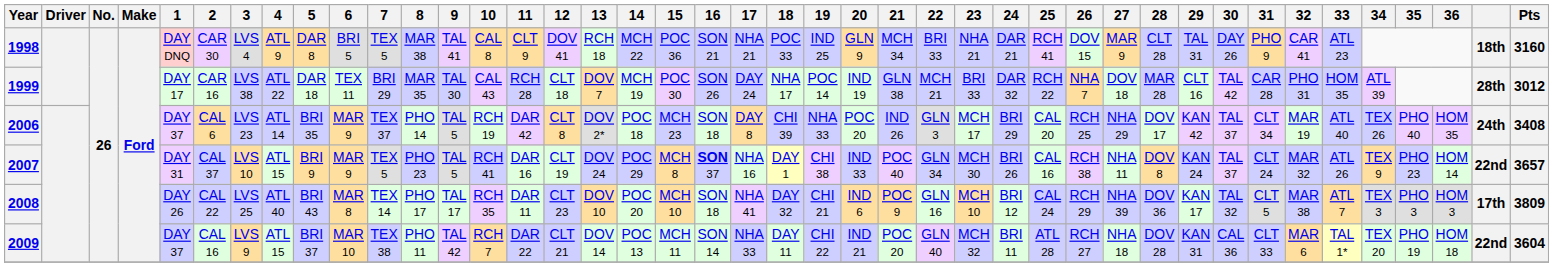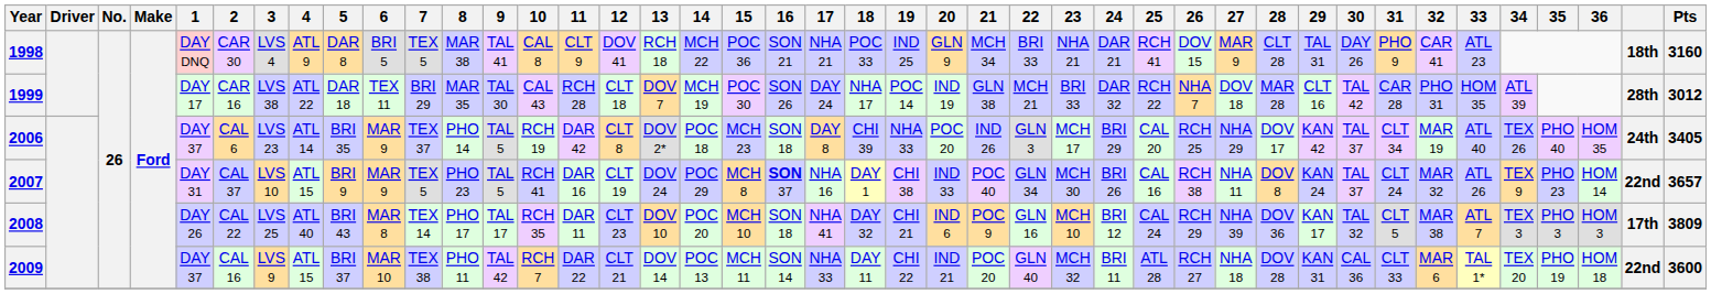 <table class="wikitable" style="text-align:center; font-size:75%">
 <tr>
 <th>Year</th>
 <th>Driver</th>
 <th>No.</th>
 <th>Make</th>
 <th>1</th>
 <th>2</th>
 <th>3</th>
 <th>4</th>
 <th>5</th>
 <th>6</th>
 <th>7</th>
 <th>8</th>
 <th>9</th>
 <th>10</th>
 <th>11</th>
 <th>12</th>
 <th>13</th>
 <th>14</th>
 <th>15</th>
 <th>16</th>
 <th>17</th>
 <th>18</th>
 <th>19</th>
 <th>20</th>
 <th>21</th>
 <th>22</th>
 <th>23</th>
 <th>24</th>
 <th>25</th>
 <th>26</th>
 <th>27</th>
 <th>28</th>
 <th>29</th>
 <th>30</th>
 <th>31</th>
 <th>32</th>
 <th>33</th>
 <th>34</th>
 <th>35</th>
 <th>36</th>
 <th></th>
 <th>Pts</th>
 </tr>
 <tr>
 <th><a href='#'>1998</a></th>
 <th rowspan=2></th>
 <th rowspan=6>26</th>
 <th rowspan=6><a href='#'>Ford</a></th>
 <td style="background:#FFCFCF;"><a href='#'>DAY</a><br><small>DNQ</small></td>
 <td style="background:#EFCFFF;"><a href='#'>CAR</a><br><small>30</small></td>
 <td style="background:#DFDFDF;"><a href='#'>LVS</a><br><small>4</small></td>
 <td style="background:#FFDF9F;"><a href='#'>ATL</a><br><small>9</small></td>
 <td style="background:#FFDF9F;"><a href='#'>DAR</a><br><small>8</small></td>
 <td style="background:#DFDFDF;"><a href='#'>BRI</a><br><small>5</small></td>
 <td style="background:#DFDFDF;"><a href='#'>TEX</a><br><small>5</small></td>
 <td style="background:#CFCFFF;"><a href='#'>MAR</a><br><small>38</small></td>
 <td style="background:#EFCFFF;"><a href='#'>TAL</a><br><small>41</small></td>
 <td style="background:#FFDF9F;"><a href='#'>CAL</a><br><small>8</small></td>
 <td style="background:#FFDF9F;"><a href='#'>CLT</a><br><small>9</small></td>
 <td style="background:#EFCFFF;"><a href='#'>DOV</a><br><small>41</small></td>
 <td style="background:#DFFFDF;"><a href='#'>RCH</a><br><small>18</small></td>
 <td style="background:#CFCFFF;"><a href='#'>MCH</a><br><small>22</small></td>
 <td style="background:#CFCFFF;"><a href='#'>POC</a><br><small>36</small></td>
 <td style="background:#CFCFFF;"><a href='#'>SON</a><br><small>21</small></td>
 <td style="background:#CFCFFF;"><a href='#'>NHA</a><br><small>21</small></td>
 <td style="background:#CFCFFF;"><a href='#'>POC</a><br><small>33</small></td>
 <td style="background:#CFCFFF;"><a href='#'>IND</a><br><small>25</small></td>
 <td style="background:#FFDF9F;"><a href='#'>GLN</a><br><small>9</small></td>
 <td style="background:#CFCFFF;"><a href='#'>MCH</a><br><small>34</small></td>
 <td style="background:#CFCFFF;"><a href='#'>BRI</a><br><small>33</small></td>
 <td style="background:#CFCFFF;"><a href='#'>NHA</a><br><small>21</small></td>
 <td style="background:#CFCFFF;"><a href='#'>DAR</a><br><small>21</small></td>
 <td style="background:#EFCFFF;"><a href='#'>RCH</a><br><small>41</small></td>
 <td style="background:#DFFFDF;"><a href='#'>DOV</a><br><small>15</small></td>
 <td style="background:#FFDF9F;"><a href='#'>MAR</a><br><small>9</small></td>
 <td style="background:#CFCFFF;"><a href='#'>CLT</a><br><small>28</small></td>
 <td style="background:#CFCFFF;"><a href='#'>TAL</a><br><small>31</small></td>
 <td style="background:#CFCFFF;"><a href='#'>DAY</a><br><small>26</small></td>
 <td style="background:#FFDF9F;"><a href='#'>PHO</a><br><small>9</small></td>
 <td style="background:#EFCFFF;"><a href='#'>CAR</a><br><small>41</small></td>
 <td style="background:#CFCFFF;"><a href='#'>ATL</a><br><small>23</small></td>
 <td colspan=3></td>
 <th>18th</th>
 <th>3160</th>
 </tr>
 <tr>
 <th><a href='#'>1999</a></th>
 <td style="background:#DFFFDF;"><a href='#'>DAY</a><br><small>17</small></td>
 <td style="background:#DFFFDF;"><a href='#'>CAR</a><br><small>16</small></td>
 <td style="background:#CFCFFF;"><a href='#'>LVS</a><br><small>38</small></td>
 <td style="background:#CFCFFF;"><a href='#'>ATL</a><br><small>22</small></td>
 <td style="background:#DFFFDF;"><a href='#'>DAR</a><br><small>18</small></td>
 <td style="background:#DFFFDF;"><a href='#'>TEX</a><br><small>11</small></td>
 <td style="background:#CFCFFF;"><a href='#'>BRI</a><br><small>29</small></td>
 <td style="background:#CFCFFF;"><a href='#'>MAR</a><br><small>35</small></td>
 <td style="background:#CFCFFF;"><a href='#'>TAL</a><br><small>30</small></td>
 <td style="background:#EFCFFF;"><a href='#'>CAL</a><br><small>43</small></td>
 <td style="background:#CFCFFF;"><a href='#'>RCH</a><br><small>28</small></td>
 <td style="background:#DFFFDF;"><a href='#'>CLT</a><br><small>18</small></td>
 <td style="background:#FFDF9F;"><a href='#'>DOV</a><br><small>7</small></td>
 <td style="background:#DFFFDF;"><a href='#'>MCH</a><br><small>19</small></td>
 <td style="background:#EFCFFF;"><a href='#'>POC</a><br><small>30</small></td>
 <td style="background:#CFCFFF;"><a href='#'>SON</a><br><small>26</small></td>
 <td style="background:#CFCFFF;"><a href='#'>DAY</a><br><small>24</small></td>
 <td style="background:#DFFFDF;"><a href='#'>NHA</a><br><small>17</small></td>
 <td style="background:#DFFFDF;"><a href='#'>POC</a><br><small>14</small></td>
 <td style="background:#DFFFDF;"><a href='#'>IND</a><br><small>19</small></td>
 <td style="background:#CFCFFF;"><a href='#'>GLN</a><br><small>38</small></td>
 <td style="background:#CFCFFF;"><a href='#'>MCH</a><br><small>21</small></td>
 <td style="background:#CFCFFF;"><a href='#'>BRI</a><br><small>33</small></td>
 <td style="background:#CFCFFF;"><a href='#'>DAR</a><br><small>32</small></td>
 <td style="background:#CFCFFF;"><a href='#'>RCH</a><br><small>22</small></td>
 <td style="background:#FFDF9F;"><a href='#'>NHA</a><br><small>7</small></td>
 <td style="background:#DFFFDF;"><a href='#'>DOV</a><br><small>18</small></td>
 <td style="background:#CFCFFF;"><a href='#'>MAR</a><br><small>28</small></td>
 <td style="background:#DFFFDF;"><a href='#'>CLT</a><br><small>16</small></td>
 <td style="background:#EFCFFF;"><a href='#'>TAL</a><br><small>42</small></td>
 <td style="background:#CFCFFF;"><a href='#'>CAR</a><br><small>28</small></td>
 <td style="background:#CFCFFF;"><a href='#'>PHO</a><br><small>31</small></td>
 <td style="background:#CFCFFF;"><a href='#'>HOM</a><br><small>35</small></td>
 <td style="background:#EFCFFF;"><a href='#'>ATL</a><br><small>39</small></td>
 <td colspan=2></td>
 <th>28th</th>
 <th>3012</th>
 </tr>
 <tr>
 <th><a href='#'>2006</a></th>
 <th rowspan=4></th>
 <td style="background:#EFCFFF;"><a href='#'>DAY</a><br><small>37</small></td>
 <td style="background:#FFDF9F;"><a href='#'>CAL</a><br><small>6</small></td>
 <td style="background:#CFCFFF;"><a href='#'>LVS</a><br><small>23</small></td>
 <td style="background:#CFCFFF;"><a href='#'>ATL</a><br><small>14</small></td>
 <td style="background:#CFCFFF;"><a href='#'>BRI</a><br><small>35</small></td>
 <td style="background:#FFDF9F;"><a href='#'>MAR</a><br><small>9</small></td>
 <td style="background:#CFCFFF;"><a href='#'>TEX</a><br><small>37</small></td>
 <td style="background:#DFFFDF;"><a href='#'>PHO</a><br><small>14</small></td>
 <td style="background:#DFDFDF;"><a href='#'>TAL</a><br><small>5</small></td>
 <td style="background:#DFFFDF;"><a href='#'>RCH</a><br><small>19</small></td>
 <td style="background:#EFCFFF;"><a href='#'>DAR</a><br><small>42</small></td>
 <td style="background:#FFDF9F;"><a href='#'>CLT</a><br><small>8</small></td>
 <td style="background:#DFDFDF;"><a href='#'>DOV</a><br><small>2*</small></td>
 <td style="background:#DFFFDF;"><a href='#'>POC</a><br><small>18</small></td>
 <td style="background:#CFCFFF;"><a href='#'>MCH</a><br><small>23</small></td>
 <td style="background:#DFFFDF;"><a href='#'>SON</a><br><small>18</small></td>
 <td style="background:#FFDF9F;"><a href='#'>DAY</a><br><small>8</small></td>
 <td style="background:#CFCFFF;"><a href='#'>CHI</a><br><small>39</small></td>
 <td style="background:#CFCFFF;"><a href='#'>NHA</a><br><small>33</small></td>
 <td style="background:#DFFFDF;"><a href='#'>POC</a><br><small>20</small></td>
 <td style="background:#CFCFFF;"><a href='#'>IND</a><br><small>26</small></td>
 <td style="background:#DFDFDF;"><a href='#'>GLN</a><br><small>3</small></td>
 <td style="background:#DFFFDF;"><a href='#'>MCH</a><br><small>17</small></td>
 <td style="background:#CFCFFF;"><a href='#'>BRI</a><br><small>29</small></td>
 <td style="background:#DFFFDF;"><a href='#'>CAL</a><br><small>20</small></td>
 <td style="background:#CFCFFF;"><a href='#'>RCH</a><br><small>25</small></td>
 <td style="background:#CFCFFF;"><a href='#'>NHA</a><br><small>29</small></td>
 <td style="background:#DFFFDF;"><a href='#'>DOV</a><br><small>17</small></td>
 <td style="background:#EFCFFF;"><a href='#'>KAN</a><br><small>42</small></td>
 <td style="background:#EFCFFF;"><a href='#'>TAL</a><br><small>37</small></td>
 <td style="background:#EFCFFF;"><a href='#'>CLT</a><br><small>34</small></td>
 <td style="background:#DFFFDF;"><a href='#'>MAR</a><br><small>19</small></td>
 <td style="background:#CFCFFF;"><a href='#'>ATL</a><br><small>40</small></td>
 <td style="background:#CFCFFF;"><a href='#'>TEX</a><br><small>26</small></td>
 <td style="background:#EFCFFF;"><a href='#'>PHO</a><br><small>40</small></td>
 <td style="background:#EFCFFF;"><a href='#'>HOM</a><br><small>35</small></td>
 <th>24th</th>
-<th>3408</th>
+<th>3405</th>
 </tr>
 <tr>
 <th><a href='#'>2007</a></th>
 <td style="background:#EFCFFF;"><a href='#'>DAY</a><br><small>31</small></td>
 <td style="background:#CFCFFF;"><a href='#'>CAL</a><br><small>37</small></td>
 <td style="background:#FFDF9F;"><a href='#'>LVS</a><br><small>10</small></td>
 <td style="background:#DFFFDF;"><a href='#'>ATL</a><br><small>15</small></td>
 <td style="background:#FFDF9F;"><a href='#'>BRI</a><br><small>9</small></td>
 <td style="background:#FFDF9F;"><a href='#'>MAR</a><br><small>9</small></td>
 <td style="background:#DFDFDF;"><a href='#'>TEX</a><br><small>5</small></td>
 <td style="background:#CFCFFF;"><a href='#'>PHO</a><br><small>23</small></td>
 <td style="background:#DFDFDF;"><a href='#'>TAL</a><br><small>5</small></td>
 <td style="background:#CFCFFF;"><a href='#'>RCH</a><br><small>41</small></td>
 <td style="background:#DFFFDF;"><a href='#'>DAR</a><br><small>16</small></td>
 <td style="background:#DFFFDF;"><a href='#'>CLT</a><br><small>19</small></td>
 <td style="background:#CFCFFF;"><a href='#'>DOV</a><br><small>24</small></td>
 <td style="background:#CFCFFF;"><a href='#'>POC</a><br><small>29</small></td>
 <td style="background:#FFDF9F;"><a href='#'>MCH</a><br><small>8</small></td>
 <td style="background:#CFCFFF;"><strong><a href='#'>SON</a></strong><br><small>37</small></td>
 <td style="background:#DFFFDF;"><a href='#'>NHA</a><br><small>16</small></td>
 <td style="background:#FFFFBF;"><a href='#'>DAY</a><br><small>1</small></td>
 <td style="background:#EFCFFF;"><a href='#'>CHI</a><br><small>38</small></td>
 <td style="background:#CFCFFF;"><a href='#'>IND</a><br><small>33</small></td>
 <td style="background:#EFCFFF;"><a href='#'>POC</a><br><small>40</small></td>
 <td style="background:#CFCFFF;"><a href='#'>GLN</a><br><small>34</small></td>
 <td style="background:#CFCFFF;"><a href='#'>MCH</a><br><small>30</small></td>
 <td style="background:#CFCFFF;"><a href='#'>BRI</a><br><small>26</small></td>
 <td style="background:#DFFFDF;"><a href='#'>CAL</a><br><small>16</small></td>
 <td style="background:#EFCFFF;"><a href='#'>RCH</a><br><small>38</small></td>
 <td style="background:#DFFFDF;"><a href='#'>NHA</a><br><small>11</small></td>
 <td style="background:#FFDF9F;"><a href='#'>DOV</a><br><small>8</small></td>
 <td style="background:#CFCFFF;"><a href='#'>KAN</a><br><small>24</small></td>
 <td style="background:#EFCFFF;"><a href='#'>TAL</a><br><small>37</small></td>
 <td style="background:#CFCFFF;"><a href='#'>CLT</a><br><small>24</small></td>
 <td style="background:#CFCFFF;"><a href='#'>MAR</a><br><small>32</small></td>
 <td style="background:#CFCFFF;"><a href='#'>ATL</a><br><small>26</small></td>
 <td style="background:#FFDF9F;"><a href='#'>TEX</a><br><small>9</small></td>
 <td style="background:#CFCFFF;"><a href='#'>PHO</a><br><small>23</small></td>
 <td style="background:#DFFFDF;"><a href='#'>HOM</a><br><small>14</small></td>
 <th>22nd</th>
 <th>3657</th>
 </tr>
 <tr>
 <th><a href='#'>2008</a></th>
 <td style="background:#CFCFFF;"><a href='#'>DAY</a><br><small>26</small></td>
 <td style="background:#CFCFFF;"><a href='#'>CAL</a><br><small>22</small></td>
 <td style="background:#CFCFFF;"><a href='#'>LVS</a><br><small>25</small></td>
 <td style="background:#CFCFFF;"><a href='#'>ATL</a><br><small>40</small></td>
 <td style="background:#CFCFFF;"><a href='#'>BRI</a><br><small>43</small></td>
 <td style="background:#FFDF9F;"><a href='#'>MAR</a><br><small>8</small></td>
 <td style="background:#DFFFDF;"><a href='#'>TEX</a><br><small>14</small></td>
 <td style="background:#DFFFDF;"><a href='#'>PHO</a><br><small>17</small></td>
 <td style="background:#DFFFDF;"><a href='#'>TAL</a><br><small>17</small></td>
 <td style="background:#EFCFFF;"><a href='#'>RCH</a><br><small>35</small></td>
 <td style="background:#DFFFDF;"><a href='#'>DAR</a><br><small>11</small></td>
 <td style="background:#CFCFFF;"><a href='#'>CLT</a><br><small>23</small></td>
 <td style="background:#FFDF9F;"><a href='#'>DOV</a><br><small>10</small></td>
 <td style="background:#DFFFDF;"><a href='#'>POC</a><br><small>20</small></td>
 <td style="background:#FFDF9F;"><a href='#'>MCH</a><br><small>10</small></td>
 <td style="background:#DFFFDF;"><a href='#'>SON</a><br><small>18</small></td>
 <td style="background:#EFCFFF;"><a href='#'>NHA</a><br><small>41</small></td>
 <td style="background:#CFCFFF;"><a href='#'>DAY</a><br><small>32</small></td>
 <td style="background:#CFCFFF;"><a href='#'>CHI</a><br><small>21</small></td>
 <td style="background:#FFDF9F;"><a href='#'>IND</a><br><small>6</small></td>
 <td style="background:#FFDF9F;"><a href='#'>POC</a><br><small>9</small></td>
 <td style="background:#DFFFDF;"><a href='#'>GLN</a><br><small>16</small></td>
 <td style="background:#FFDF9F;"><a href='#'>MCH</a><br><small>10</small></td>
 <td style="background:#DFFFDF;"><a href='#'>BRI</a><br><small>12</small></td>
 <td style="background:#CFCFFF;"><a href='#'>CAL</a><br><small>24</small></td>
 <td style="background:#CFCFFF;"><a href='#'>RCH</a><br><small>29</small></td>
 <td style="background:#CFCFFF;"><a href='#'>NHA</a><br><small>39</small></td>
 <td style="background:#CFCFFF;"><a href='#'>DOV</a><br><small>36</small></td>
 <td style="background:#DFFFDF;"><a href='#'>KAN</a><br><small>17</small></td>
 <td style="background:#CFCFFF;"><a href='#'>TAL</a><br><small>32</small></td>
 <td style="background:#DFDFDF;"><a href='#'>CLT</a><br><small>5</small></td>
 <td style="background:#CFCFFF;"><a href='#'>MAR</a><br><small>38</small></td>
 <td style="background:#FFDF9F;"><a href='#'>ATL</a><br><small>7</small></td>
 <td style="background:#DFDFDF;"><a href='#'>TEX</a><br><small>3</small></td>
 <td style="background:#DFDFDF;"><a href='#'>PHO</a><br><small>3</small></td>
 <td style="background:#DFDFDF;"><a href='#'>HOM</a><br><small>3</small></td>
 <th>17th</th>
 <th>3809</th>
 </tr>
 <tr>
 <th><a href='#'>2009</a></th>
 <td style="background:#CFCFFF;"><a href='#'>DAY</a><br><small>37</small></td>
 <td style="background:#DFFFDF;"><a href='#'>CAL</a><br><small>16</small></td>
 <td style="background:#FFDF9F;"><a href='#'>LVS</a><br><small>9</small></td>
 <td style="background:#DFFFDF;"><a href='#'>ATL</a><br><small>15</small></td>
 <td style="background:#CFCFFF;"><a href='#'>BRI</a><br><small>37</small></td>
 <td style="background:#FFDF9F;"><a href='#'>MAR</a><br><small>10</small></td>
 <td style="background:#CFCFFF;"><a href='#'>TEX</a><br><small>38</small></td>
 <td style="background:#DFFFDF;"><a href='#'>PHO</a><br><small>11</small></td>
 <td style="background:#EFCFFF;"><a href='#'>TAL</a><br><small>42</small></td>
 <td style="background:#FFDF9F;"><a href='#'>RCH</a><br><small>7</small></td>
 <td style="background:#CFCFFF;"><a href='#'>DAR</a><br><small>22</small></td>
 <td style="background:#CFCFFF;"><a href='#'>CLT</a><br><small>21</small></td>
 <td style="background:#DFFFDF;"><a href='#'>DOV</a><br><small>14</small></td>
 <td style="background:#DFFFDF;"><a href='#'>POC</a><br><small>13</small></td>
 <td style="background:#DFFFDF;"><a href='#'>MCH</a><br><small>11</small></td>
 <td style="background:#DFFFDF;"><a href='#'>SON</a><br><small>14</small></td>
 <td style="background:#CFCFFF;"><a href='#'>NHA</a><br><small>33</small></td>
 <td style="background:#DFFFDF;"><a href='#'>DAY</a><br><small>11</small></td>
 <td style="background:#CFCFFF;"><a href='#'>CHI</a><br><small>22</small></td>
 <td style="background:#CFCFFF;"><a href='#'>IND</a><br><small>21</small></td>
 <td style="background:#DFFFDF;"><a href='#'>POC</a><br><small>20</small></td>
 <td style="background:#EFCFFF;"><a href='#'>GLN</a><br><small>40</small></td>
 <td style="background:#CFCFFF;"><a href='#'>MCH</a><br><small>32</small></td>
 <td style="background:#DFFFDF;"><a href='#'>BRI</a><br><small>11</small></td>
 <td style="background:#CFCFFF;"><a href='#'>ATL</a><br><small>28</small></td>
 <td style="background:#CFCFFF;"><a href='#'>RCH</a><br><small>27</small></td>
 <td style="background:#DFFFDF;"><a href='#'>NHA</a><br><small>18</small></td>
 <td style="background:#CFCFFF;"><a href='#'>DOV</a><br><small>28</small></td>
 <td style="background:#CFCFFF;"><a href='#'>KAN</a><br><small>31</small></td>
 <td style="background:#CFCFFF;"><a href='#'>CAL</a><br><small>36</small></td>
 <td style="background:#CFCFFF;"><a href='#'>CLT</a><br><small>33</small></td>
 <td style="background:#FFDF9F;"><a href='#'>MAR</a><br><small>6</small></td>
 <td style="background:#FFFFBF;"><a href='#'>TAL</a><br><small>1*</small></td>
 <td style="background:#DFFFDF;"><a href='#'>TEX</a><br><small>20</small></td>
 <td style="background:#DFFFDF;"><a href='#'>PHO</a><br><small>19</small></td>
 <td style="background:#DFFFDF;"><a href='#'>HOM</a><br><small>18</small></td>
 <th>22nd</th>
-<th>3604</th>
+<th>3600</th>
 </tr>
 <tr>
 </tr>
 </table>
